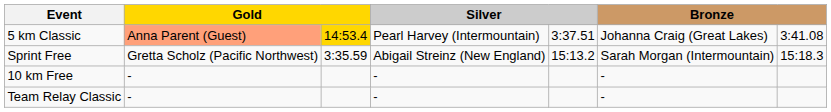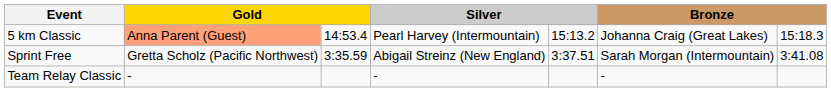 <table class="wikitable" style="text-align:left;">
 <tr>
 <th>Event</th>
 <th colspan="2" style="background:#ffd700;">Gold</th>
 <th colspan="2" style="background:#cccccc;">Silver</th>
 <th colspan="2" style="background:#CC9966;">Bronze</th>
 </tr>
 <tr>
 <td>5 km Classic</td>
 <td style="background: lightsalmon;">Anna Parent (Guest)</td>
-<td style="background: gold;">14:53.4</td>
+<td>14:53.4</td>
 <td>Pearl Harvey (Intermountain)</td>
-<td>3:37.51</td>
+<td>15:13.2</td>
 <td>Johanna Craig (Great Lakes)</td>
-<td>3:41.08</td>
+<td>15:18.3</td>
 </tr>
 <tr>
 <td>Sprint Free</td>
 <td>Gretta Scholz (Pacific Northwest)</td>
 <td>3:35.59</td>
 <td>Abigail Streinz (New England)</td>
-<td>15:13.2</td>
+<td>3:37.51</td>
 <td>Sarah Morgan (Intermountain)</td>
-<td>15:18.3</td>
-</tr>
-<tr>
-<td>10 km Free</td>
-<td>-</td>
-<td></td>
-<td>-</td>
-<td></td>
-<td>-</td>
-<td></td>
+<td>3:41.08</td>
 </tr>
 <tr>
 <td>Team Relay Classic</td>
 <td>-</td>
 <td></td>
 <td>-</td>
 <td></td>
 <td>-</td>
 <td></td>
 </tr>
 </table>
